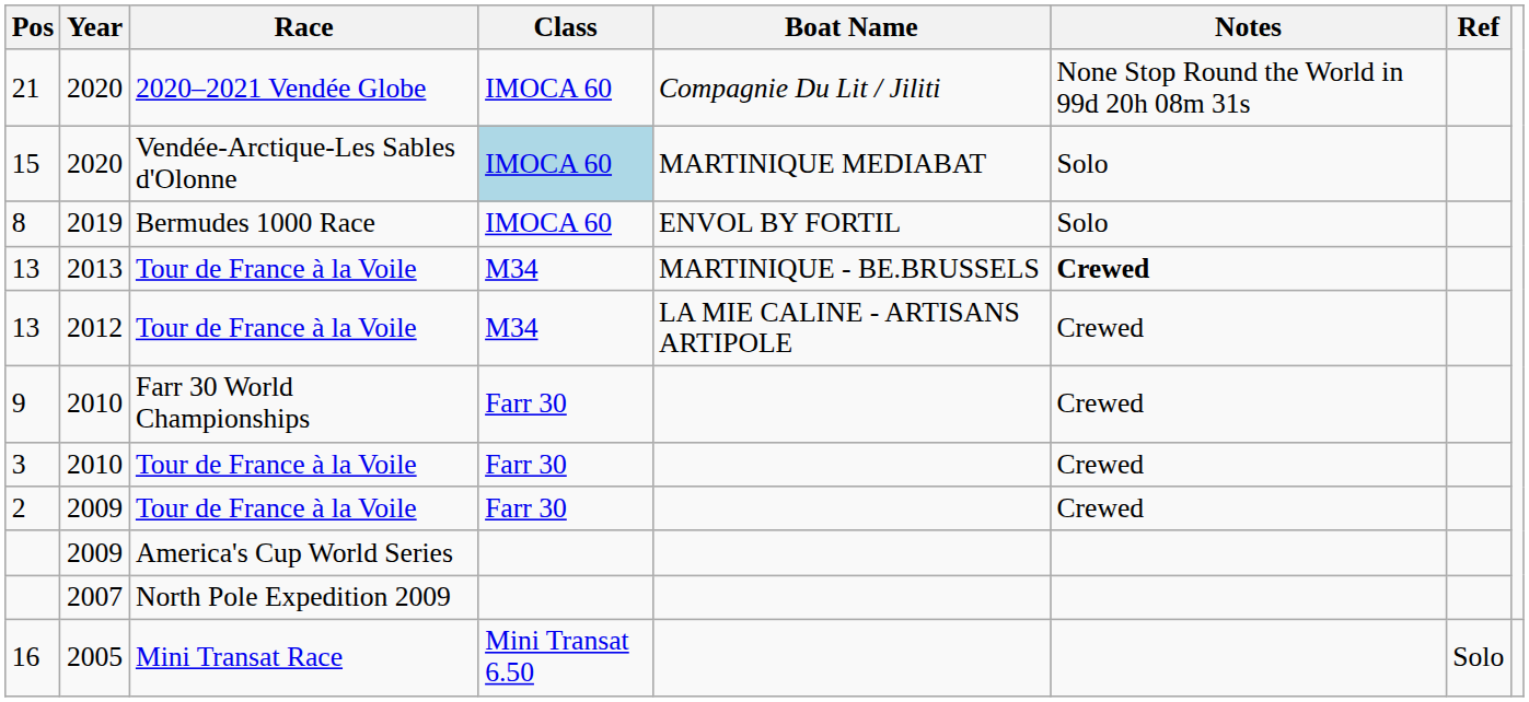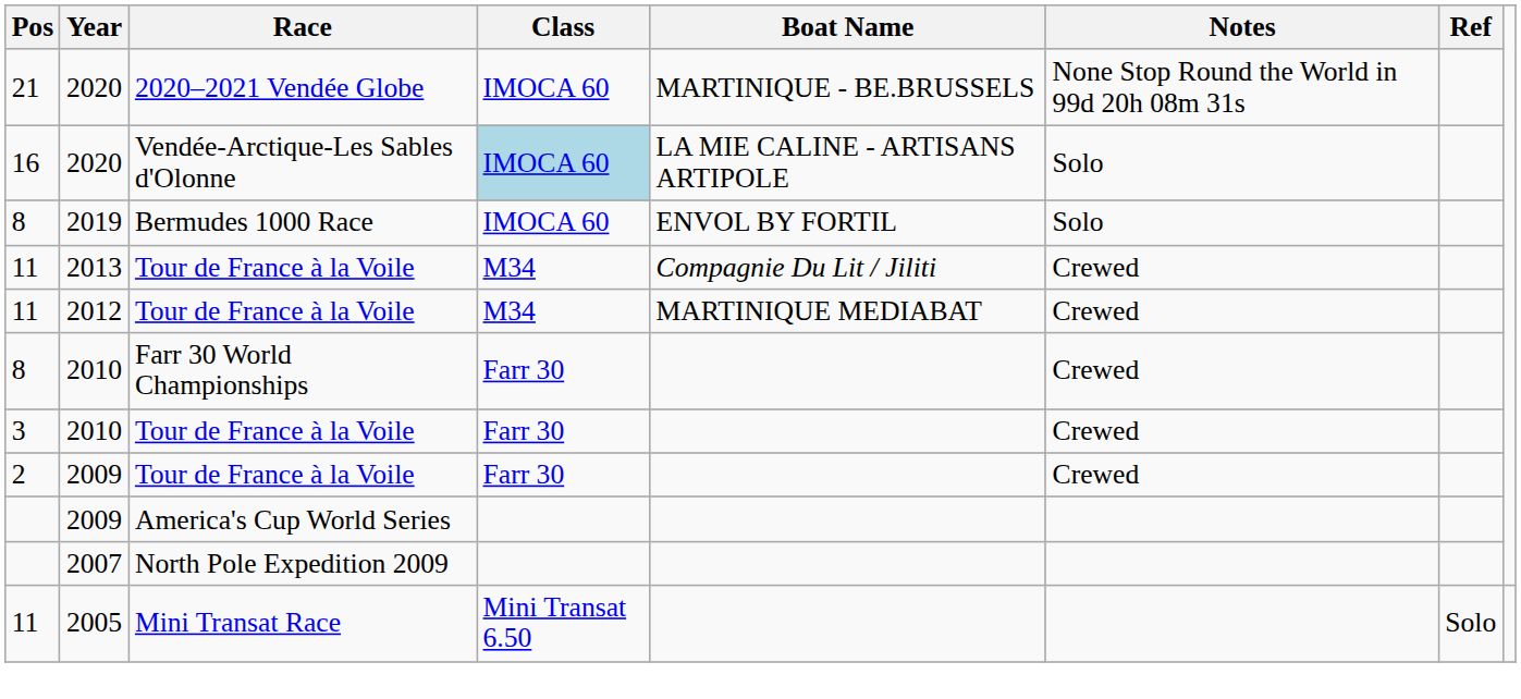 <table class="wikitable sortable">
 <tr>
 <th>Pos</th>
 <th>Year</th>
 <th>Race</th>
 <th>Class</th>
 <th>Boat Name</th>
 <th>Notes</th>
 <th>Ref</th>
 </tr>
 <tr>
 <td>21</td>
 <td>2020</td>
 <td><a href='#'>2020–2021 Vendée Globe</a></td>
 <td><a href='#'>IMOCA 60</a></td>
-<td><em>Compagnie Du Lit / Jiliti</em></td>
+<td>MARTINIQUE - BE.BRUSSELS</td>
 <td>None Stop Round the World in 99d 20h 08m 31s</td>
 <td></td>
 </tr>
 <tr>
-<td>15</td>
+<td>16</td>
 <td>2020</td>
 <td>Vendée-Arctique-Les Sables d'Olonne</td>
 <td style="background: lightblue;"><a href='#'>IMOCA 60</a></td>
-<td>MARTINIQUE MEDIABAT</td>
+<td>LA MIE CALINE - ARTISANS ARTIPOLE</td>
 <td>Solo</td>
 <td></td>
 </tr>
 <tr>
 <td>8</td>
 <td>2019</td>
 <td>Bermudes 1000 Race</td>
 <td><a href='#'>IMOCA 60</a></td>
 <td>ENVOL BY FORTIL</td>
 <td>Solo</td>
 <td></td>
 </tr>
 <tr>
-<td>13</td>
+<td>11</td>
 <td>2013</td>
 <td><a href='#'>Tour de France à la Voile</a></td>
 <td><a href='#'>M34</a></td>
-<td>MARTINIQUE - BE.BRUSSELS</td>
-<td><strong>Crewed</strong></td>
-<td></td>
-</tr>
-<tr>
-<td>13</td>
-<td>2012</td>
-<td><a href='#'>Tour de France à la Voile</a></td>
-<td><a href='#'>M34</a></td>
-<td>LA MIE CALINE - ARTISANS ARTIPOLE</td>
+<td><em>Compagnie Du Lit / Jiliti</em></td>
 <td>Crewed</td>
 <td></td>
 </tr>
 <tr>
-<td>9</td>
+<td>11</td>
+<td>2012</td>
+<td><a href='#'>Tour de France à la Voile</a></td>
+<td><a href='#'>M34</a></td>
+<td>MARTINIQUE MEDIABAT</td>
+<td>Crewed</td>
+<td></td>
+</tr>
+<tr>
+<td>8</td>
 <td>2010</td>
 <td>Farr 30 World Championships</td>
 <td><a href='#'>Farr 30</a></td>
 <td></td>
 <td>Crewed</td>
 <td></td>
 </tr>
 <tr>
 <td>3</td>
 <td>2010</td>
 <td><a href='#'>Tour de France à la Voile</a></td>
 <td><a href='#'>Farr 30</a></td>
 <td></td>
 <td>Crewed</td>
 <td></td>
 </tr>
 <tr>
 <td>2</td>
 <td>2009</td>
 <td><a href='#'>Tour de France à la Voile</a></td>
 <td><a href='#'>Farr 30</a></td>
 <td></td>
 <td>Crewed</td>
 <td></td>
 </tr>
 <tr>
 <td></td>
 <td>2009</td>
 <td>America's Cup World Series</td>
 <td></td>
 <td></td>
 <td></td>
 <td></td>
 </tr>
 <tr>
 <td></td>
 <td>2007</td>
 <td>North Pole Expedition 2009</td>
 <td></td>
 <td></td>
 <td></td>
 <td></td>
 </tr>
 <tr>
-<td>16</td>
+<td>11</td>
 <td>2005</td>
 <td><a href='#'>Mini Transat Race</a></td>
 <td><a href='#'>Mini Transat 6.50</a></td>
 <td></td>
 <td></td>
 <td>Solo</td>
 <td></td>
 </tr>
 </table>
